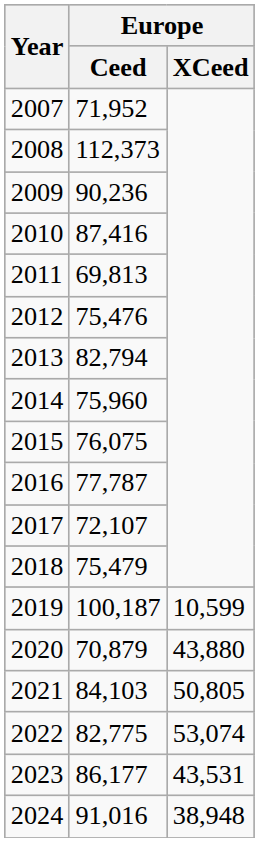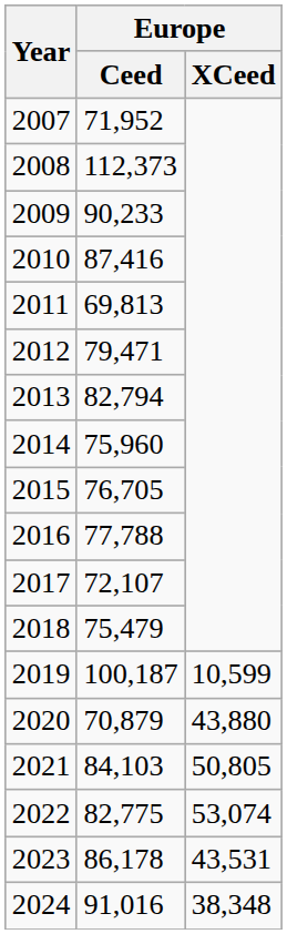 <table class="wikitable">
 <tr>
 <th rowspan="2">Year</th>
 <th colspan="2">Europe</th>
 </tr>
 <tr>
 <th>Ceed</th>
 <th>XCeed</th>
 </tr>
 <tr>
 <td>2007</td>
 <td>71,952</td>
 <td rowspan="12"></td>
 </tr>
 <tr>
 <td>2008</td>
 <td>112,373</td>
 </tr>
 <tr>
 <td>2009</td>
-<td>90,236</td>
+<td>90,233</td>
 </tr>
 <tr>
 <td>2010</td>
 <td>87,416</td>
 </tr>
 <tr>
 <td>2011</td>
 <td>69,813</td>
 </tr>
 <tr>
 <td>2012</td>
-<td>75,476</td>
+<td>79,471</td>
 </tr>
 <tr>
 <td>2013</td>
 <td>82,794</td>
 </tr>
 <tr>
 <td>2014</td>
 <td>75,960</td>
 </tr>
 <tr>
 <td>2015</td>
-<td>76,075</td>
+<td>76,705</td>
 </tr>
 <tr>
 <td>2016</td>
-<td>77,787</td>
+<td>77,788</td>
 </tr>
 <tr>
 <td>2017</td>
 <td>72,107</td>
 </tr>
 <tr>
 <td>2018</td>
 <td>75,479</td>
 </tr>
 <tr>
 <td>2019</td>
 <td>100,187</td>
 <td>10,599</td>
 </tr>
 <tr>
 <td>2020</td>
 <td>70,879</td>
 <td>43,880</td>
 </tr>
 <tr>
 <td>2021</td>
 <td>84,103</td>
 <td>50,805</td>
 </tr>
 <tr>
 <td>2022</td>
 <td>82,775</td>
 <td>53,074</td>
 </tr>
 <tr>
 <td>2023</td>
-<td>86,177</td>
+<td>86,178</td>
 <td>43,531</td>
 </tr>
 <tr>
 <td>2024</td>
 <td>91,016</td>
-<td>38,948</td>
+<td>38,348</td>
 </tr>
 </table>
